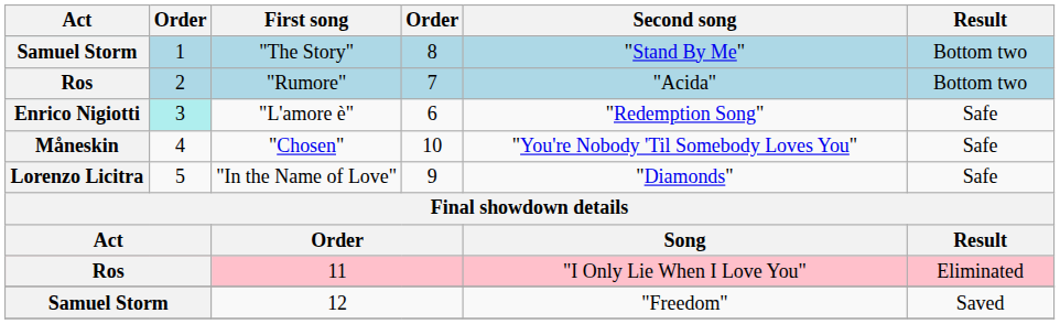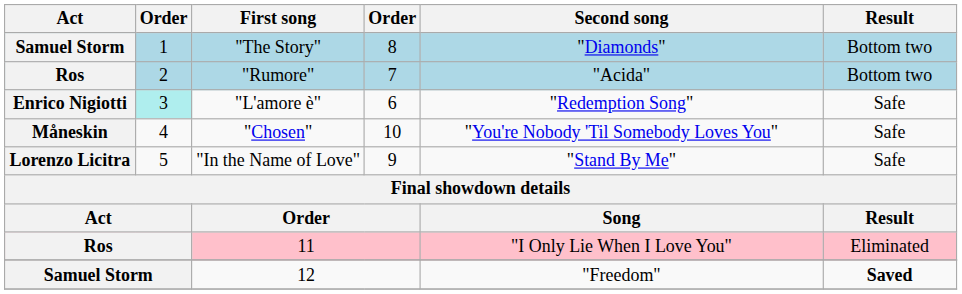 <table class="wikitable plainrowheaders" style="text-align:center;">
 <tr>
 <th>Act</th>
 <th>Order</th>
 <th>First song</th>
 <th>Order</th>
 <th>Second song</th>
 <th>Result</th>
 </tr>
 <tr style="background:lightblue;">
 <th scope=row>Samuel Storm</th>
 <td>1</td>
 <td>"The Story"</td>
 <td>8</td>
-<td>"<a href='#'>Stand By Me</a>"</td>
+<td>"<a href='#'>Diamonds</a>"</td>
 <td>Bottom two</td>
 </tr>
 <tr style="background:lightblue;">
 <th scope=row>Ros</th>
 <td>2</td>
 <td>"Rumore"</td>
 <td>7</td>
 <td>"Acida"</td>
 <td>Bottom two</td>
 </tr>
 <tr>
 <th scope=row>Enrico Nigiotti</th>
 <td style="background: paleturquoise;">3</td>
 <td>"L'amore è"</td>
 <td>6</td>
 <td>"<a href='#'>Redemption Song</a>"</td>
 <td>Safe</td>
 </tr>
 <tr>
 <th scope=row>Måneskin</th>
 <td>4</td>
 <td>"<a href='#'>Chosen</a>"</td>
 <td>10</td>
 <td>"<a href='#'>You're Nobody 'Til Somebody Loves You</a>"</td>
 <td>Safe</td>
 </tr>
 <tr>
 <th scope=row>Lorenzo Licitra</th>
 <td>5</td>
 <td>"In the Name of Love"</td>
 <td>9</td>
-<td>"<a href='#'>Diamonds</a>"</td>
+<td>"<a href='#'>Stand By Me</a>"</td>
 <td>Safe</td>
 </tr>
 <tr>
 <th colspan="6">Final showdown details</th>
 </tr>
 <tr>
 <th colspan="2" scope="col" style="width:10em;">Act</th>
 <th colspan="2" scope="col">Order</th>
 <th scope="col" style="width:22em;">Song</th>
 <th scope="col" style="width:7em;">Result</th>
 </tr>
 <tr style="background:pink;">
 <th scope="row" colspan="2">Ros</th>
 <td colspan="2">11</td>
 <td>"I Only Lie When I Love You"</td>
 <td>Eliminated</td>
 </tr>
 <tr>
 </tr>
 <tr>
 <th colspan="2" scope="row">Samuel Storm</th>
 <td colspan="2">12</td>
 <td>"Freedom"</td>
-<td>Saved</td>
+<td><strong>Saved</strong></td>
 </tr>
 <tr>
 </tr>
 </table>
